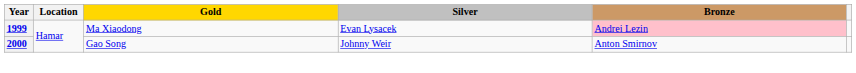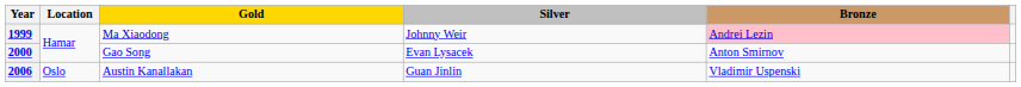 <table class="wikitable unsortable" style="text-align:left; width:85%">
 <tr>
 <th scope="col" style="text-align:center">Year</th>
 <th scope="col" style="text-align:center">Location</th>
 <td scope="col" style="text-align:center; width:30%; background:gold"><strong>Gold</strong></td>
 <td scope="col" style="text-align:center; width:30%; background:silver"><strong>Silver</strong></td>
 <td scope="col" style="text-align:center; width:30%; background:#c96"><strong>Bronze</strong></td>
 <th scope="col" style="text-align:center"></th>
 </tr>
 <tr>
 <th scope="row" style="text-align:left"><a href='#'>1999</a></th>
 <td rowspan="2"><a href='#'>Hamar</a></td>
 <td> <a href='#'>Ma Xiaodong</a></td>
-<td> <a href='#'>Evan Lysacek</a></td>
+<td> <a href='#'>Johnny Weir</a></td>
 <td style="background: pink;"> <a href='#'>Andrei Lezin</a></td>
 <td></td>
 </tr>
 <tr>
 <th scope="row" style="text-align:left"><a href='#'>2000</a></th>
 <td> <a href='#'>Gao Song</a></td>
-<td> <a href='#'>Johnny Weir</a></td>
+<td> <a href='#'>Evan Lysacek</a></td>
 <td> <a href='#'>Anton Smirnov</a></td>
 <td></td>
 </tr>
+<tr>
+<th scope="row" style="text-align:left"><a href='#'>2006</a></th>
+<td><a href='#'>Oslo</a></td>
+<td> <a href='#'>Austin Kanallakan</a></td>
+<td> <a href='#'>Guan Jinlin</a></td>
+<td> <a href='#'>Vladimir Uspenski</a></td>
+<td></td>
+</tr>
 </table>
